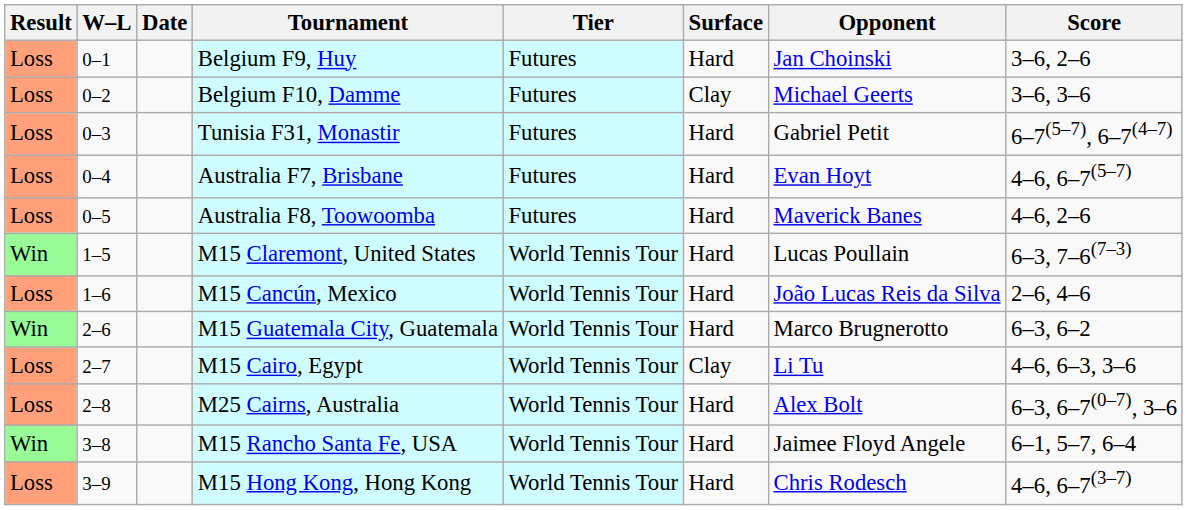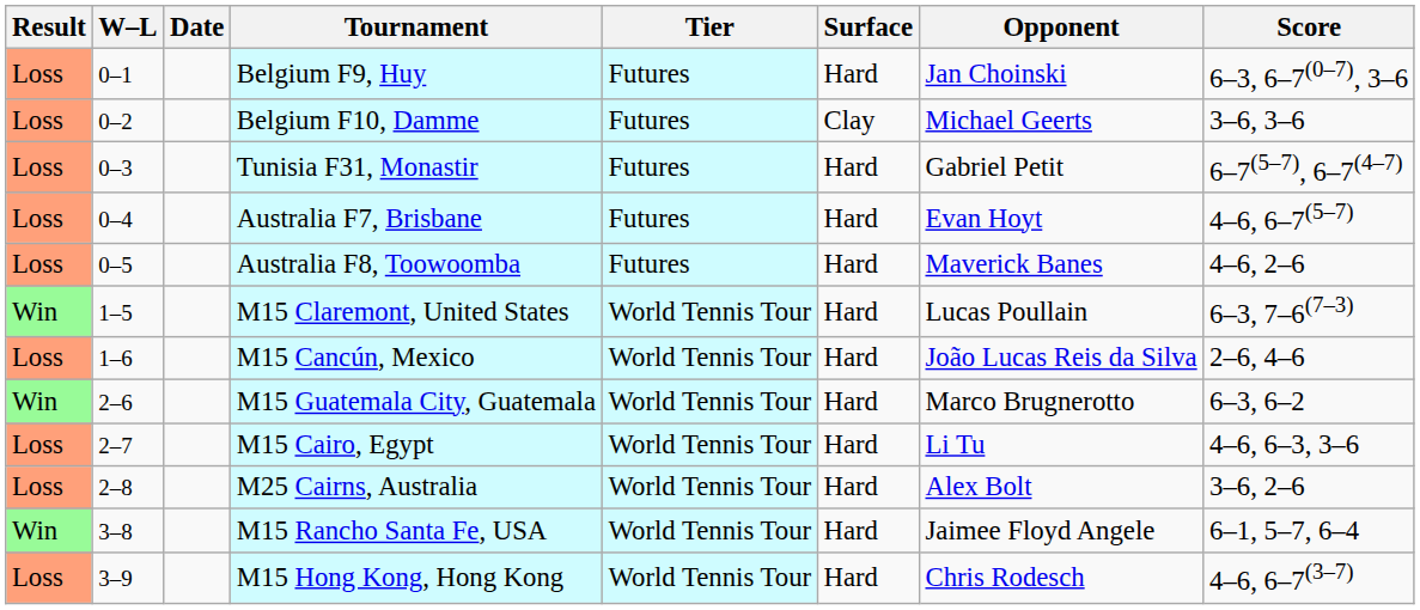 <table class="sortable wikitable">
 <tr>
 <th>Result</th>
 <th class="unsortable">W–L</th>
 <th>Date</th>
 <th>Tournament</th>
 <th>Tier</th>
 <th>Surface</th>
 <th>Opponent</th>
 <th class="unsortable">Score</th>
 </tr>
 <tr>
 <td bgcolor=FFA07A>Loss</td>
 <td><small>0–1</small></td>
 <td></td>
 <td style="background:#cffcff;">Belgium F9, <a href='#'>Huy</a></td>
 <td style="background:#cffcff;">Futures</td>
 <td>Hard</td>
 <td> <a href='#'>Jan Choinski</a></td>
-<td>3–6, 2–6</td>
+<td>6–3, 6–7<sup>(0–7)</sup>, 3–6</td>
 </tr>
 <tr>
 <td bgcolor=FFA07A>Loss</td>
 <td><small>0–2</small></td>
 <td></td>
 <td style="background:#cffcff;">Belgium F10, <a href='#'>Damme</a></td>
 <td style="background:#cffcff;">Futures</td>
 <td>Clay</td>
 <td> <a href='#'>Michael Geerts</a></td>
 <td>3–6, 3–6</td>
 </tr>
 <tr>
 <td bgcolor=FFA07A>Loss</td>
 <td><small>0–3</small></td>
 <td></td>
 <td style="background:#cffcff;">Tunisia F31, <a href='#'>Monastir</a></td>
 <td style="background:#cffcff;">Futures</td>
 <td>Hard</td>
 <td> Gabriel Petit</td>
 <td>6–7<sup>(5–7)</sup>, 6–7<sup>(4–7)</sup></td>
 </tr>
 <tr>
 <td bgcolor=FFA07A>Loss</td>
 <td><small>0–4</small></td>
 <td></td>
 <td style="background:#cffcff;">Australia F7, <a href='#'>Brisbane</a></td>
 <td style="background:#cffcff;">Futures</td>
 <td>Hard</td>
 <td> <a href='#'>Evan Hoyt</a></td>
 <td>4–6, 6–7<sup>(5–7)</sup></td>
 </tr>
 <tr>
 <td bgcolor=FFA07A>Loss</td>
 <td><small>0–5</small></td>
 <td></td>
 <td style="background:#cffcff;">Australia F8, <a href='#'>Toowoomba</a></td>
 <td style="background:#cffcff;">Futures</td>
 <td>Hard</td>
 <td> <a href='#'>Maverick Banes</a></td>
 <td>4–6, 2–6</td>
 </tr>
 <tr>
 <td bgcolor=98FB98>Win</td>
 <td><small>1–5</small></td>
 <td></td>
 <td style="background:#cffcff;">M15 <a href='#'>Claremont</a>, United States</td>
 <td style="background:#cffcff;">World Tennis Tour</td>
 <td>Hard</td>
 <td> Lucas Poullain</td>
 <td>6–3, 7–6<sup>(7–3)</sup></td>
 </tr>
 <tr>
 <td bgcolor=FFA07A>Loss</td>
 <td><small>1–6</small></td>
 <td></td>
 <td style="background:#cffcff;">M15 <a href='#'>Cancún</a>, Mexico</td>
 <td style="background:#cffcff;">World Tennis Tour</td>
 <td>Hard</td>
 <td> <a href='#'>João Lucas Reis da Silva</a></td>
 <td>2–6, 4–6</td>
 </tr>
 <tr>
 <td bgcolor=98FB98>Win</td>
 <td><small>2–6</small></td>
 <td></td>
 <td style="background:#cffcff;">M15 <a href='#'>Guatemala City</a>, Guatemala</td>
 <td style="background:#cffcff;">World Tennis Tour</td>
 <td>Hard</td>
 <td> Marco Brugnerotto</td>
 <td>6–3, 6–2</td>
 </tr>
 <tr>
 <td bgcolor=FFA07A>Loss</td>
 <td><small>2–7</small></td>
 <td></td>
 <td style="background:#cffcff;">M15 <a href='#'>Cairo</a>, Egypt</td>
 <td style="background:#cffcff;">World Tennis Tour</td>
-<td>Clay</td>
+<td>Hard</td>
 <td> <a href='#'>Li Tu</a></td>
 <td>4–6, 6–3, 3–6</td>
 </tr>
 <tr>
 <td bgcolor=FFA07A>Loss</td>
 <td><small>2–8</small></td>
 <td></td>
 <td style="background:#cffcff;">M25 <a href='#'>Cairns</a>, Australia</td>
 <td style="background:#cffcff;">World Tennis Tour</td>
 <td>Hard</td>
 <td> <a href='#'>Alex Bolt</a></td>
-<td>6–3, 6–7<sup>(0–7)</sup>, 3–6</td>
+<td>3–6, 2–6</td>
 </tr>
 <tr>
 <td bgcolor=98FB98>Win</td>
 <td><small>3–8</small></td>
 <td></td>
 <td style="background:#cffcff;">M15 <a href='#'>Rancho Santa Fe</a>, USA</td>
 <td style="background:#cffcff;">World Tennis Tour</td>
 <td>Hard</td>
 <td> Jaimee Floyd Angele</td>
 <td>6–1, 5–7, 6–4</td>
 </tr>
 <tr>
 <td bgcolor=FFA07A>Loss</td>
 <td><small>3–9</small></td>
 <td></td>
 <td style=background:#cffcff>M15 <a href='#'>Hong Kong</a>, Hong Kong</td>
 <td style=background:#cffcff>World Tennis Tour</td>
 <td>Hard</td>
 <td> <a href='#'>Chris Rodesch</a></td>
 <td>4–6, 6–7<sup>(3–7)</sup></td>
 </tr>
 </table>
